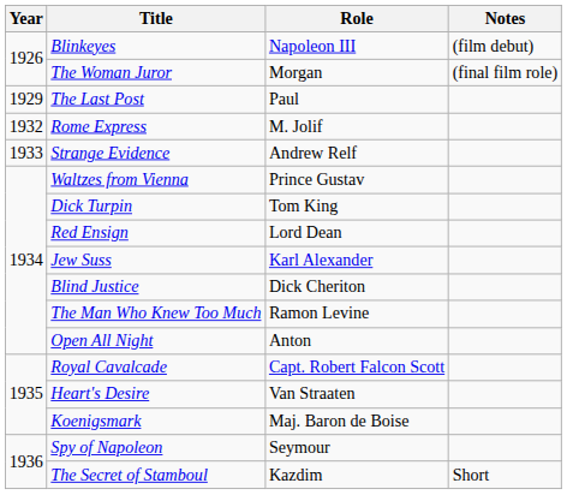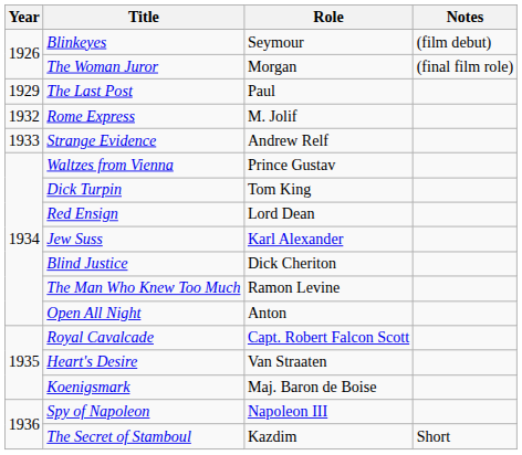 <table class="wikitable">
 <tr>
 <th>Year</th>
 <th>Title</th>
 <th>Role</th>
 <th>Notes</th>
 </tr>
 <tr>
 <td rowspan=2>1926</td>
 <td><em><a href='#'>Blinkeyes</a></em></td>
-<td><a href='#'>Napoleon III</a></td>
+<td>Seymour</td>
 <td>(film debut)</td>
 </tr>
 <tr>
 <td><em><a href='#'>The Woman Juror</a></em></td>
 <td>Morgan</td>
 <td>(final film role)</td>
 </tr>
 <tr>
 <td>1929</td>
 <td><em><a href='#'>The Last Post</a></em></td>
 <td>Paul</td>
 <td></td>
 </tr>
 <tr>
 <td>1932</td>
 <td><em><a href='#'>Rome Express</a></em></td>
 <td>M. Jolif</td>
 <td></td>
 </tr>
 <tr>
 <td>1933</td>
 <td><em><a href='#'>Strange Evidence</a></em></td>
 <td>Andrew Relf</td>
 <td></td>
 </tr>
 <tr>
 <td rowspan=7>1934</td>
 <td><em><a href='#'>Waltzes from Vienna</a></em></td>
 <td>Prince Gustav</td>
 <td></td>
 </tr>
 <tr>
 <td><em><a href='#'>Dick Turpin</a></em></td>
 <td>Tom King</td>
 <td></td>
 </tr>
 <tr>
 <td><em><a href='#'>Red Ensign</a></em></td>
 <td>Lord Dean</td>
 <td></td>
 </tr>
 <tr>
 <td><em><a href='#'>Jew Suss</a></em></td>
 <td><a href='#'>Karl Alexander</a></td>
 <td></td>
 </tr>
 <tr>
 <td><em><a href='#'>Blind Justice</a></em></td>
 <td>Dick Cheriton</td>
 <td></td>
 </tr>
 <tr>
 <td><em><a href='#'>The Man Who Knew Too Much</a></em></td>
 <td>Ramon Levine</td>
 <td></td>
 </tr>
 <tr>
 <td><em><a href='#'>Open All Night</a></em></td>
 <td>Anton</td>
 <td></td>
 </tr>
 <tr>
 <td rowspan=3>1935</td>
 <td><em><a href='#'>Royal Cavalcade</a></em></td>
 <td><a href='#'>Capt. Robert Falcon Scott</a></td>
 <td></td>
 </tr>
 <tr>
 <td><em><a href='#'>Heart's Desire</a></em></td>
 <td>Van Straaten</td>
 <td></td>
 </tr>
 <tr>
 <td><em><a href='#'>Koenigsmark</a></em></td>
 <td>Maj. Baron de Boise</td>
 <td></td>
 </tr>
 <tr>
 <td rowspan=2>1936</td>
 <td><em><a href='#'>Spy of Napoleon</a></em></td>
-<td>Seymour</td>
+<td><a href='#'>Napoleon III</a></td>
 <td></td>
 </tr>
 <tr>
 <td><em><a href='#'>The Secret of Stamboul</a></em></td>
 <td>Kazdim</td>
 <td>Short</td>
 </tr>
 </table>
